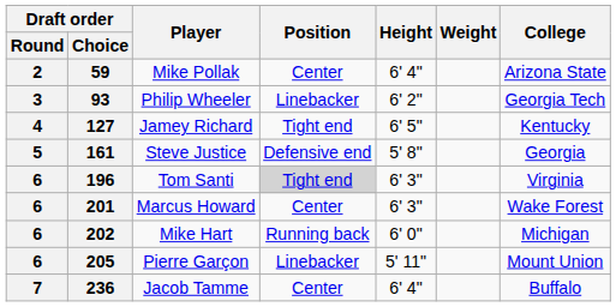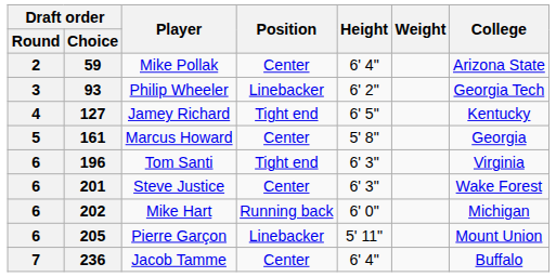 <table class="wikitable"  style="margin:auto; font-size:95%;">
 <tr>
 <th colspan="2">Draft order</th>
 <th rowspan="2">Player</th>
 <th rowspan="2">Position</th>
 <th rowspan="2">Height</th>
 <th rowspan="2">Weight</th>
 <th rowspan="2">College</th>
 </tr>
 <tr>
 <th>Round</th>
 <th>Choice</th>
 </tr>
 <tr>
 <th style="text-align:center;">2</th>
 <th style="text-align:center;">59</th>
 <td style="text-align:center;"><a href='#'>Mike Pollak</a></td>
 <td style="text-align:center;"><a href='#'>Center</a></td>
 <td style="text-align:center;">6' 4"</td>
 <td style="text-align:center;"></td>
 <td style="text-align:center;"><a href='#'>Arizona State</a></td>
 </tr>
 <tr>
 <th style="text-align:center;">3</th>
 <th style="text-align:center;">93</th>
 <td style="text-align:center;"><a href='#'>Philip Wheeler</a></td>
 <td style="text-align:center;"><a href='#'>Linebacker</a></td>
 <td style="text-align:center;">6' 2"</td>
 <td style="text-align:center;"></td>
 <td style="text-align:center;"><a href='#'>Georgia Tech</a></td>
 </tr>
 <tr>
 <th style="text-align:center;">4</th>
 <th style="text-align:center;">127</th>
 <td style="text-align:center;"><a href='#'>Jamey Richard</a></td>
 <td style="text-align:center;"><a href='#'>Tight end</a></td>
 <td style="text-align:center;">6' 5"</td>
 <td style="text-align:center;"></td>
 <td style="text-align:center;"><a href='#'>Kentucky</a></td>
 </tr>
 <tr>
 <th style="text-align:center;">5</th>
 <th style="text-align:center;">161</th>
-<td style="text-align:center;"><a href='#'>Steve Justice</a></td>
-<td style="text-align:center;"><a href='#'>Defensive end</a></td>
+<td style="text-align:center;"><a href='#'>Marcus Howard</a></td>
+<td style="text-align:center;"><a href='#'>Center</a></td>
 <td style="text-align:center;">5' 8"</td>
 <td style="text-align:center;"></td>
 <td style="text-align:center;"><a href='#'>Georgia</a></td>
 </tr>
 <tr>
 <th style="text-align:center;">6</th>
 <th style="text-align:center;">196</th>
 <td style="text-align:center;"><a href='#'>Tom Santi</a></td>
-<td style="background: lightgrey; text-align:center;"><a href='#'>Tight end</a></td>
+<td style="text-align:center;"><a href='#'>Tight end</a></td>
 <td style="text-align:center;">6' 3"</td>
 <td style="text-align:center;"></td>
 <td style="text-align:center;"><a href='#'>Virginia</a></td>
 </tr>
 <tr>
 <th style="text-align:center;">6</th>
 <th style="text-align:center;">201</th>
-<td style="text-align:center;"><a href='#'>Marcus Howard</a></td>
+<td style="text-align:center;"><a href='#'>Steve Justice</a></td>
 <td style="text-align:center;"><a href='#'>Center</a></td>
 <td style="text-align:center;">6' 3"</td>
 <td style="text-align:center;"></td>
 <td style="text-align:center;"><a href='#'>Wake Forest</a></td>
 </tr>
 <tr>
 <th style="text-align:center;">6</th>
 <th style="text-align:center;">202</th>
 <td style="text-align:center;"><a href='#'>Mike Hart</a></td>
 <td style="text-align:center;"><a href='#'>Running back</a></td>
 <td style="text-align:center;">6' 0"</td>
 <td style="text-align:center;"></td>
 <td style="text-align:center;"><a href='#'>Michigan</a></td>
 </tr>
 <tr>
 <th style="text-align:center;">6</th>
 <th style="text-align:center;">205</th>
 <td style="text-align:center;"><a href='#'>Pierre Garçon</a></td>
 <td style="text-align:center;"><a href='#'>Linebacker</a></td>
 <td style="text-align:center;">5' 11"</td>
 <td style="text-align:center;"></td>
 <td style="text-align:center;"><a href='#'>Mount Union</a></td>
 </tr>
 <tr>
 <th style="text-align:center;">7</th>
 <th style="text-align:center;">236</th>
 <td style="text-align:center;"><a href='#'>Jacob Tamme</a></td>
 <td style="text-align:center;"><a href='#'>Center</a></td>
 <td style="text-align:center;">6' 4"</td>
 <td style="text-align:center;"></td>
 <td style="text-align:center;"><a href='#'>Buffalo</a></td>
 </tr>
 </table>
